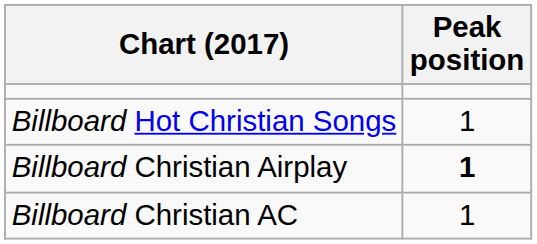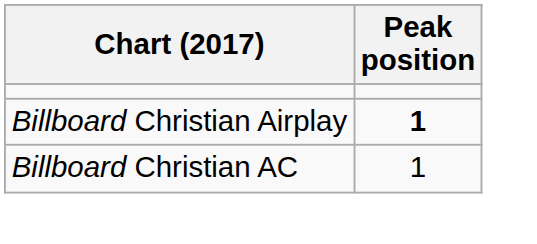 <table class="wikitable">
 <tr>
 <th>Chart (2017)</th>
 <th>Peak<br>position</th>
 </tr>
 <tr>
 <td></td>
-</tr>
-<tr>
-<td><em>Billboard</em> <a href='#'>Hot Christian Songs</a></td>
-<td style="text-align:center;">1</td>
 </tr>
 <tr>
 <td><em>Billboard</em> Christian Airplay</td>
 <td style="text-align:center;"><strong>1</strong></td>
 </tr>
 <tr>
 <td><em>Billboard</em> Christian AC</td>
 <td style="text-align:center;">1</td>
 </tr>
 </table>
